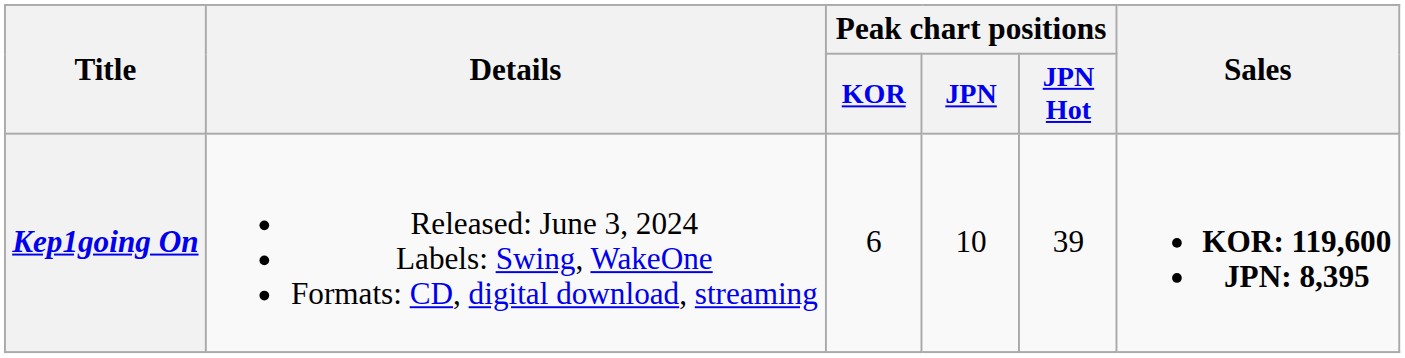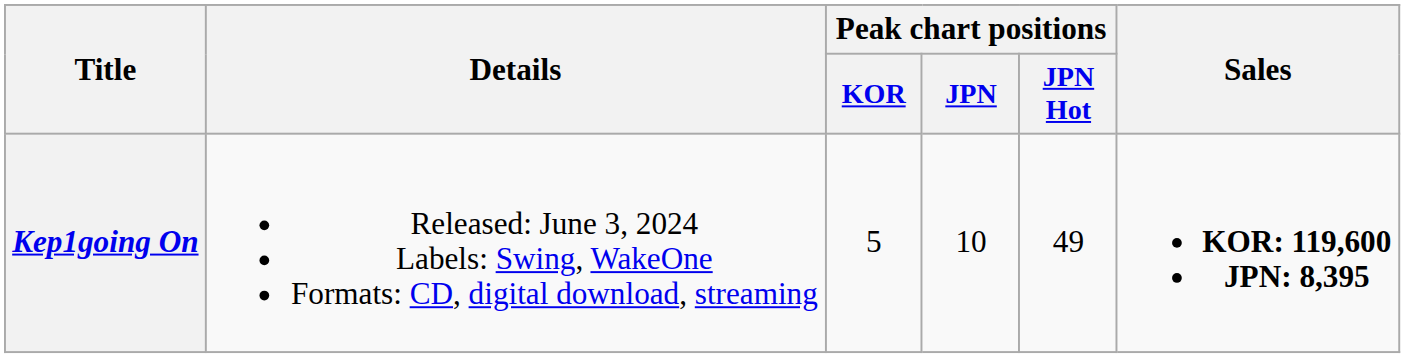 <table class="wikitable plainrowheaders" style="text-align:center">
 <tr>
 <th scope="col" rowspan="2">Title</th>
 <th scope="col" rowspan="2">Details</th>
 <th scope="col" colspan="3">Peak chart positions</th>
 <th scope="col" rowspan="2">Sales</th>
 </tr>
 <tr>
 <th scope="col" style="font-size:90%; width:3em"><a href='#'>KOR</a><br></th>
 <th scope="col" style="font-size:90%; width:3em"><a href='#'>JPN</a><br></th>
 <th scope="col" style="font-size:90%; width:3em"><a href='#'>JPN<br>Hot</a><br></th>
 </tr>
 <tr>
 <th scope="row"><em><a href='#'>Kep1going On</a></em></th>
 <td><br><ul><li>Released: June 3, 2024</li><li>Labels: <a href='#'>Swing</a>, <a href='#'>WakeOne</a></li><li>Formats: <a href='#'>CD</a>, <a href='#'>digital download</a>, <a href='#'>streaming</a></li></ul></td>
-<td>6</td>
+<td>5</td>
 <td>10</td>
-<td>39</td>
+<td>49</td>
 <td><strong><br><ul><li>KOR: 119,600</li><li>JPN: 8,395</li></ul></strong></td>
 </tr>
 </table>
